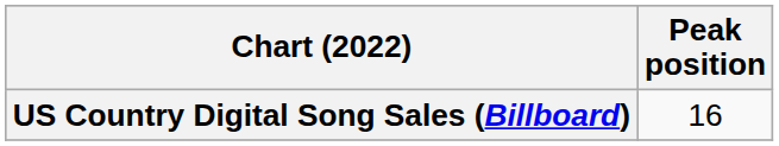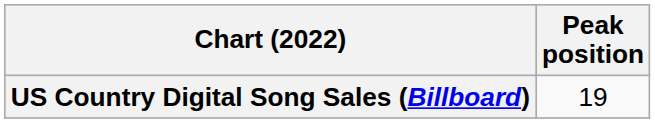 <table class="wikitable sortable plainrowheaders">
 <tr>
 <th align="left">Chart (2022)</th>
 <th align="center">Peak<br>position</th>
 </tr>
 <tr>
 <th scope="row">US Country Digital Song Sales (<em><a href='#'>Billboard</a></em>)</th>
-<td align="center">16</td>
+<td align="center">19</td>
 </tr>
 </table>
